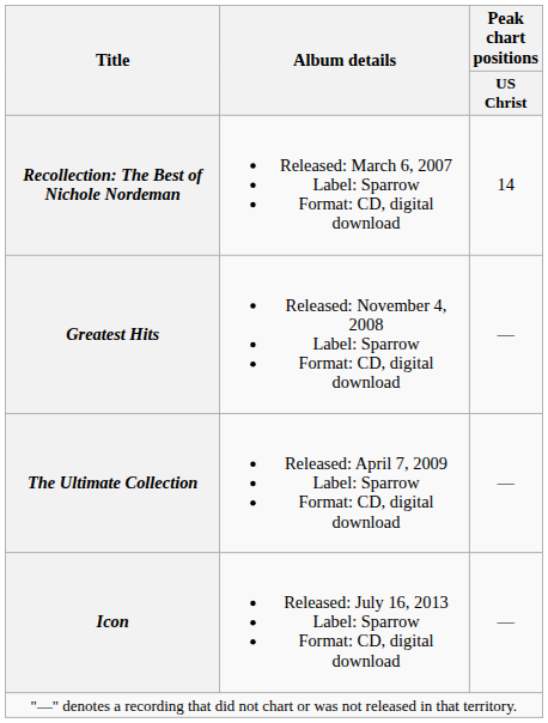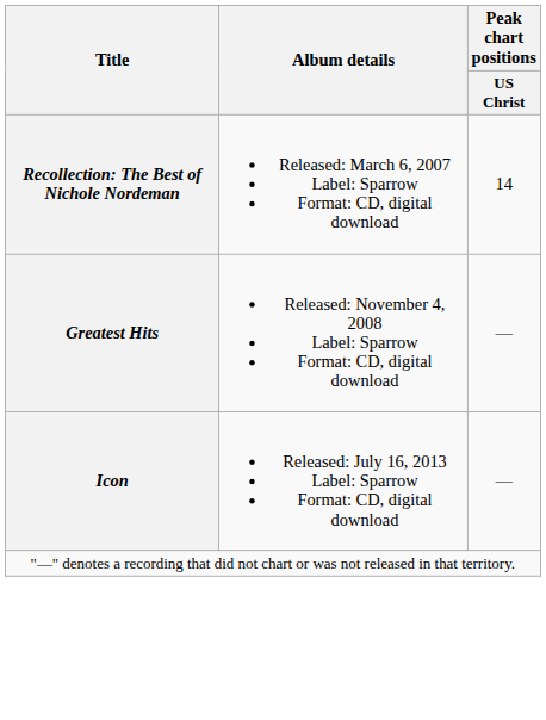 <table class="wikitable plainrowheaders" style="text-align:center;" border="1">
 <tr>
 <th scope="col" rowspan="2" style="width:12em;">Title</th>
 <th scope="col" rowspan="2" style="width:14em;">Album details</th>
 <th scope="col">Peak chart positions</th>
 </tr>
 <tr>
 <th scope="col" style="width:2em;font-size:90%;">US<br>Christ<br></th>
 </tr>
 <tr>
 <th scope="row"><em>Recollection: The Best of Nichole Nordeman</em></th>
 <td><br><ul><li>Released: March 6, 2007</li><li>Label: Sparrow</li><li>Format: CD, digital download</li></ul></td>
 <td>14</td>
 </tr>
 <tr>
 <th scope="row"><em>Greatest Hits</em></th>
 <td><br><ul><li>Released: November 4, 2008</li><li>Label: Sparrow</li><li>Format: CD, digital download</li></ul></td>
 <td>—</td>
 </tr>
 <tr>
-<th scope="row"><em>The Ultimate Collection</em></th>
-<td><br><ul><li>Released: April 7, 2009</li><li>Label: Sparrow</li><li>Format: CD, digital download</li></ul></td>
-<td>—</td>
-</tr>
-<tr>
 <th scope="row"><em>Icon</em></th>
 <td><br><ul><li>Released: July 16, 2013</li><li>Label: Sparrow</li><li>Format: CD, digital download</li></ul></td>
 <td>—</td>
 </tr>
 <tr>
 <td colspan="3" style="font-size:90%">"—" denotes a recording that did not chart or was not released in that territory.</td>
 </tr>
 </table>
